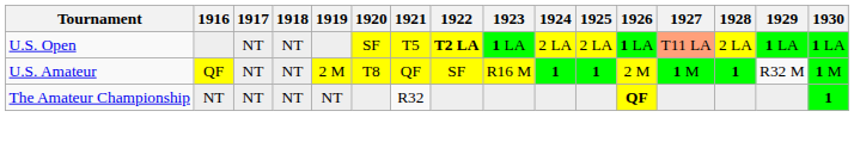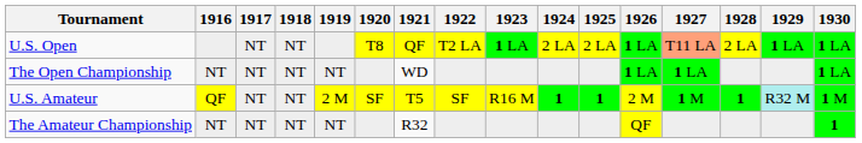 <table class="wikitable" style="font-size:95%;text-align:center;">
 <tr>
 <th>Tournament</th>
 <th>1916</th>
 <th>1917</th>
 <th>1918</th>
 <th>1919</th>
 <th>1920</th>
 <th>1921</th>
 <th>1922</th>
 <th>1923</th>
 <th>1924</th>
 <th>1925</th>
 <th>1926</th>
 <th>1927</th>
 <th>1928</th>
 <th>1929</th>
 <th>1930</th>
 </tr>
 <tr>
 <td align="left"><a href='#'>U.S. Open</a></td>
 <td style="background:#eeeeee;"></td>
 <td style="background:#eeeeee;">NT</td>
 <td style="background:#eeeeee;">NT</td>
 <td style="background:#eeeeee;"></td>
-<td style="background:yellow;">SF</td>
-<td style="background:yellow;">T5</td>
-<td style="background:yellow;"><strong>T2 <span>LA</span></strong></td>
+<td style="background:yellow;">T8</td>
+<td style="background:yellow;">QF</td>
+<td style="background:yellow;">T2 <span>LA</span></td>
 <td style="background:lime;"><strong>1</strong> <span>LA</span></td>
 <td style="background:yellow;">2 <span>LA</span></td>
 <td style="background:yellow;">2 <span>LA</span></td>
 <td style="background:lime;"><strong>1</strong> <span>LA</span></td>
 <td style="background: lightsalmon;">T11 <span>LA</span></td>
 <td style="background:yellow;">2 <span>LA</span></td>
 <td style="background:lime;"><strong>1</strong> <span>LA</span></td>
 <td style="background:lime;"><strong>1</strong> <span>LA</span></td>
 </tr>
 <tr>
+<td align="left"><a href='#'>The Open Championship</a></td>
+<td style="background:#eeeeee;">NT</td>
+<td style="background:#eeeeee;">NT</td>
+<td style="background:#eeeeee;">NT</td>
+<td style="background:#eeeeee;">NT</td>
+<td style="background:#eeeeee;"></td>
+<td>WD</td>
+<td style="background:#eeeeee;"></td>
+<td style="background:#eeeeee;"></td>
+<td style="background:#eeeeee;"></td>
+<td style="background:#eeeeee;"></td>
+<td style="background:lime;"><strong>1</strong> <span>LA</span></td>
+<td style="background:lime;"><strong>1</strong> <span>LA</span></td>
+<td style="background:#eeeeee;"></td>
+<td style="background:#eeeeee;"></td>
+<td style="background:lime;"><strong>1</strong> <span>LA</span></td>
+</tr>
+<tr>
 <td align="left"><a href='#'>U.S. Amateur</a></td>
 <td style="background:yellow;">QF</td>
 <td style="background:#eeeeee;">NT</td>
 <td style="background:#eeeeee;">NT</td>
 <td style="background:yellow;">2 <span>M</span></td>
-<td style="background:yellow;">T8</td>
-<td style="background:yellow;">QF</td>
+<td style="background:yellow;">SF</td>
+<td style="background:yellow;">T5</td>
 <td style="background:yellow;">SF</td>
 <td style="background:yellow;">R16 <span>M</span></td>
 <td style="background:lime;"><strong>1</strong></td>
 <td style="background:lime;"><strong>1</strong></td>
 <td style="background:yellow;">2 <span>M</span></td>
 <td style="background:lime;"><strong>1</strong> <span>M</span></td>
 <td style="background:lime;"><strong>1</strong></td>
-<td>R32 <span>M</span></td>
+<td style="background: paleturquoise;">R32 <span>M</span></td>
 <td style="background:lime;"><strong>1</strong> <span>M</span></td>
 </tr>
 <tr>
 <td align="left"><a href='#'>The Amateur Championship</a></td>
 <td style="background:#eeeeee;">NT</td>
 <td style="background:#eeeeee;">NT</td>
 <td style="background:#eeeeee;">NT</td>
 <td style="background:#eeeeee;">NT</td>
 <td style="background:#eeeeee;"></td>
 <td>R32</td>
 <td style="background:#eeeeee;"></td>
 <td style="background:#eeeeee;"></td>
 <td style="background:#eeeeee;"></td>
 <td style="background:#eeeeee;"></td>
-<td style="background:yellow;"><strong>QF</strong></td>
+<td style="background:yellow;">QF</td>
 <td style="background:#eeeeee;"></td>
 <td style="background:#eeeeee;"></td>
 <td style="background:#eeeeee;"></td>
 <td style="background:lime;"><strong>1</strong></td>
 </tr>
 </table>
